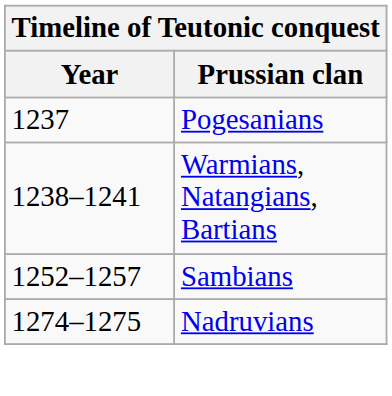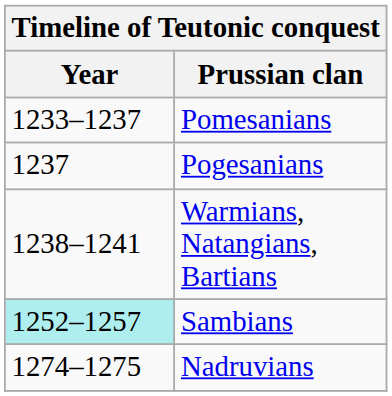 <table class=wikitable align=right>
 <tr>
 <th colspan=2>Timeline of Teutonic conquest</th>
 </tr>
 <tr>
 <th>Year</th>
 <th>Prussian clan</th>
+</tr>
+<tr>
+<td>1233–1237</td>
+<td><a href='#'>Pomesanians</a></td>
 </tr>
 <tr>
 <td>1237</td>
 <td><a href='#'>Pogesanians</a></td>
 </tr>
 <tr>
 <td>1238–1241</td>
 <td><a href='#'>Warmians</a>, <br><a href='#'>Natangians</a>, <br><a href='#'>Bartians</a></td>
 </tr>
 <tr>
-<td>1252–1257</td>
+<td style="background: paleturquoise;">1252–1257</td>
 <td><a href='#'>Sambians</a></td>
 </tr>
 <tr>
 <td>1274–1275</td>
 <td><a href='#'>Nadruvians</a></td>
 </tr>
 </table>
